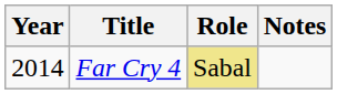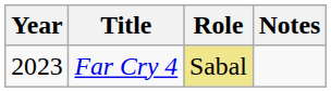 <table class="wikitable sortable">
 <tr>
 <th>Year</th>
 <th>Title</th>
 <th>Role</th>
 <th>Notes</th>
 </tr>
 <tr>
-<td>2014</td>
+<td>2023</td>
 <td><em><a href='#'>Far Cry 4</a></em></td>
 <td style="background: khaki;">Sabal</td>
 <td></td>
 </tr>
 </table>
